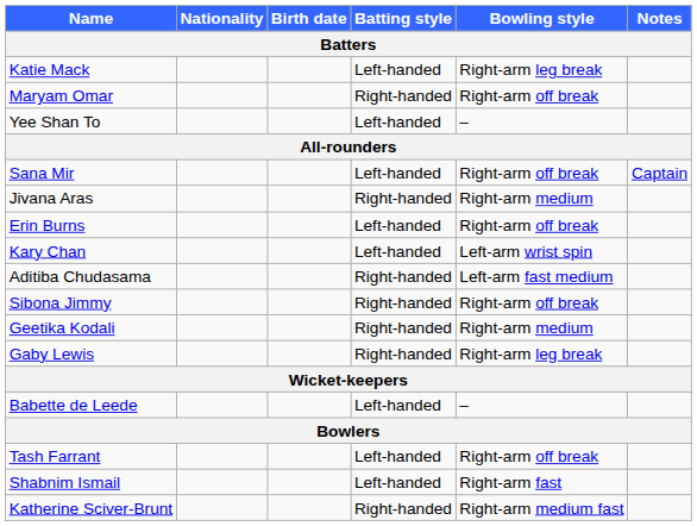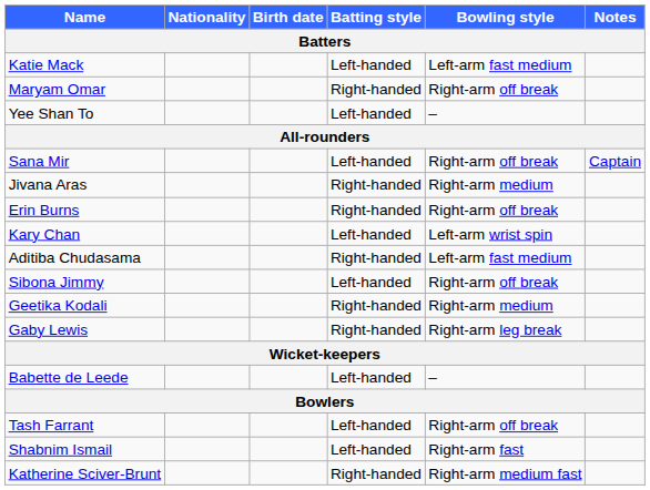 <table class="wikitable" style="font-size:95%;">
 <tr>
 <th style="background:#36F; color:white; text-align:centre;">Name</th>
 <th style="background:#36F; color:white; text-align:centre;">Nationality</th>
 <th style="background:#36F; color:white; text-align:centre;">Birth date</th>
 <th style="background:#36F; color:white; text-align:centre;">Batting style</th>
 <th style="background:#36F; color:white; text-align:centre;">Bowling style</th>
 <th style="background:#36F; color:white; text-align:centre;">Notes</th>
 </tr>
 <tr>
 <th colspan="6">Batters</th>
 </tr>
 <tr>
 <td><a href='#'>Katie Mack</a></td>
 <td></td>
 <td></td>
 <td>Left-handed</td>
-<td>Right-arm <a href='#'>leg break</a></td>
+<td>Left-arm <a href='#'>fast medium</a></td>
 <td></td>
 </tr>
 <tr>
 <td><a href='#'>Maryam Omar</a></td>
 <td></td>
 <td></td>
 <td>Right-handed</td>
 <td>Right-arm <a href='#'>off break</a></td>
 <td></td>
 </tr>
 <tr>
 <td>Yee Shan To</td>
 <td></td>
 <td></td>
 <td>Left-handed</td>
 <td>–</td>
 <td></td>
 </tr>
 <tr>
 <th colspan="6">All-rounders</th>
 </tr>
 <tr>
 <td><a href='#'>Sana Mir</a></td>
 <td></td>
 <td></td>
 <td>Left-handed</td>
 <td>Right-arm <a href='#'>off break</a></td>
 <td><a href='#'>Captain</a></td>
 </tr>
 <tr>
 <td>Jivana Aras</td>
 <td></td>
 <td></td>
 <td>Right-handed</td>
 <td>Right-arm <a href='#'>medium</a></td>
 <td></td>
 </tr>
 <tr>
 <td><a href='#'>Erin Burns</a></td>
 <td></td>
 <td></td>
-<td>Left-handed</td>
+<td>Right-handed</td>
 <td>Right-arm <a href='#'>off break</a></td>
 <td></td>
 </tr>
 <tr>
 <td><a href='#'>Kary Chan</a></td>
 <td></td>
 <td></td>
 <td>Left-handed</td>
 <td>Left-arm <a href='#'>wrist spin</a></td>
 <td></td>
 </tr>
 <tr>
 <td>Aditiba Chudasama</td>
 <td></td>
 <td></td>
 <td>Right-handed</td>
 <td>Left-arm <a href='#'>fast medium</a></td>
 <td></td>
 </tr>
 <tr>
 <td><a href='#'>Sibona Jimmy</a></td>
 <td></td>
 <td></td>
-<td>Right-handed</td>
+<td>Left-handed</td>
 <td>Right-arm <a href='#'>off break</a></td>
 <td></td>
 </tr>
 <tr>
 <td><a href='#'>Geetika Kodali</a></td>
 <td></td>
 <td></td>
 <td>Right-handed</td>
 <td>Right-arm <a href='#'>medium</a></td>
 <td></td>
 </tr>
 <tr>
 <td><a href='#'>Gaby Lewis</a></td>
 <td></td>
 <td></td>
 <td>Right-handed</td>
 <td>Right-arm <a href='#'>leg break</a></td>
 <td></td>
 </tr>
 <tr>
 <th colspan="6">Wicket-keepers</th>
 </tr>
 <tr>
 <td><a href='#'>Babette de Leede</a></td>
 <td></td>
 <td></td>
 <td>Left-handed</td>
 <td>–</td>
 <td></td>
 </tr>
 <tr>
 <th colspan="6">Bowlers</th>
 </tr>
 <tr>
 <td><a href='#'>Tash Farrant</a></td>
 <td></td>
 <td></td>
 <td>Left-handed</td>
 <td>Right-arm <a href='#'>off break</a></td>
 <td></td>
 </tr>
 <tr>
 <td><a href='#'>Shabnim Ismail</a></td>
 <td></td>
 <td></td>
 <td>Left-handed</td>
 <td>Right-arm <a href='#'>fast</a></td>
 <td></td>
 </tr>
 <tr>
 <td><a href='#'>Katherine Sciver-Brunt</a></td>
 <td></td>
 <td></td>
 <td>Right-handed</td>
 <td>Right-arm <a href='#'>medium fast</a></td>
 <td></td>
 </tr>
 </table>
